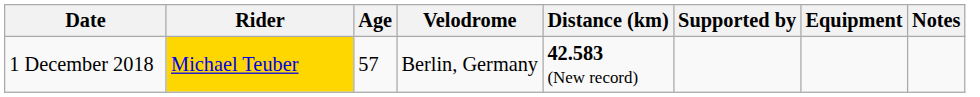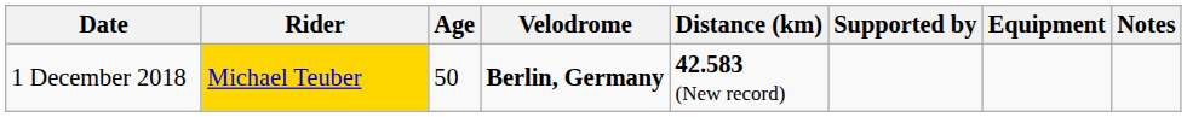 <table class="wikitable sortable">
 <tr>
 <th width=120>Date</th>
 <th width=140>Rider</th>
 <th>Age</th>
 <th>Velodrome</th>
 <th>Distance (km)</th>
 <th>Supported by</th>
 <th>Equipment</th>
 <th>Notes</th>
 </tr>
 <tr>
 <td>1 December 2018</td>
 <td style="background: gold;"> <a href='#'>Michael Teuber</a></td>
-<td>57</td>
-<td>Berlin, Germany</td>
+<td>50</td>
+<td><strong>Berlin, Germany</strong></td>
 <td><strong>42.583</strong><br><small>(New record)</small></td>
 <td></td>
 <td></td>
 <td></td>
 </tr>
 </table>
